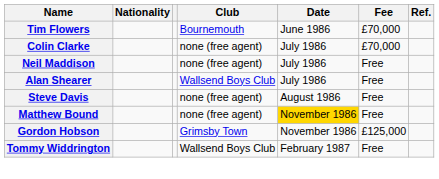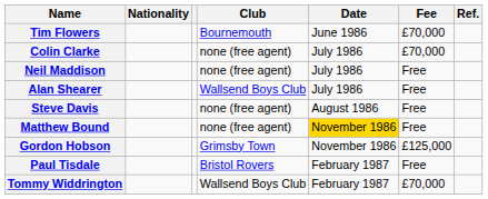 <table class="wikitable plainrowheaders">
 <tr>
 <th scope="col">Name</th>
 <th scope="col">Nationality</th>
 <th scope="col"></th>
 <th scope="col">Club</th>
 <th scope="col">Date</th>
 <th scope="col">Fee</th>
 <th scope="col">Ref.</th>
 </tr>
 <tr>
 <th scope="row"><a href='#'>Tim Flowers</a></th>
 <td></td>
 <td align="center"></td>
 <td> <a href='#'>Bournemouth</a></td>
 <td>June 1986</td>
 <td>£70,000</td>
 <td align="center"></td>
 </tr>
 <tr>
 <th scope="row"><a href='#'>Colin Clarke</a></th>
 <td></td>
 <td align="center"></td>
 <td>none (free agent)</td>
 <td>July 1986</td>
 <td>£70,000</td>
 <td align="center"></td>
 </tr>
 <tr>
 <th scope="row"><a href='#'>Neil Maddison</a></th>
 <td></td>
 <td align="center"></td>
 <td>none (free agent)</td>
 <td>July 1986</td>
 <td>Free</td>
 <td align="center"></td>
 </tr>
 <tr>
 <th scope="row"><a href='#'>Alan Shearer</a></th>
 <td></td>
 <td align="center"></td>
 <td> <a href='#'>Wallsend Boys Club</a></td>
 <td>July 1986</td>
 <td>Free</td>
 <td align="center"></td>
 </tr>
 <tr>
 <th scope="row"><a href='#'>Steve Davis</a></th>
 <td></td>
 <td align="center"></td>
 <td>none (free agent)</td>
 <td>August 1986</td>
 <td>Free</td>
 <td align="center"></td>
 </tr>
 <tr>
 <th scope="row"><a href='#'>Matthew Bound</a></th>
 <td></td>
 <td align="center"></td>
 <td>none (free agent)</td>
 <td style="background: gold;">November 1986</td>
 <td>Free</td>
 <td align="center"></td>
 </tr>
 <tr>
 <th scope="row"><a href='#'>Gordon Hobson</a></th>
 <td></td>
 <td align="center"></td>
 <td> <a href='#'>Grimsby Town</a></td>
 <td>November 1986</td>
 <td>£125,000</td>
 <td align="center"></td>
 </tr>
 <tr>
+<th scope="row"><a href='#'>Paul Tisdale</a></th>
+<td></td>
+<td align="center"></td>
+<td> <a href='#'>Bristol Rovers</a></td>
+<td>February 1987</td>
+<td>Free</td>
+<td align="center"></td>
+</tr>
+<tr>
 <th scope="row"><a href='#'>Tommy Widdrington</a></th>
 <td></td>
 <td align="center"></td>
 <td> Wallsend Boys Club</td>
 <td>February 1987</td>
-<td>Free</td>
+<td>£70,000</td>
 <td align="center"></td>
 </tr>
 </table>
